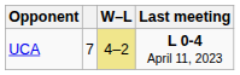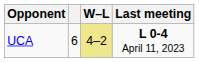 <table class="wikitable" style="text-align:center">
 <tr>
 <th>Opponent</th>
 <th></th>
 <th>W–L</th>
 <th>Last meeting</th>
 </tr>
 <tr>
 <td style="text-align:left"><a href='#'>UCA</a></td>
-<td>7</td>
+<td>6</td>
 <td style="background: khaki;">4–2</td>
 <td><strong><span>L 0-4</span></strong><br><small>April 11, 2023</small></td>
 </tr>
 </table>
